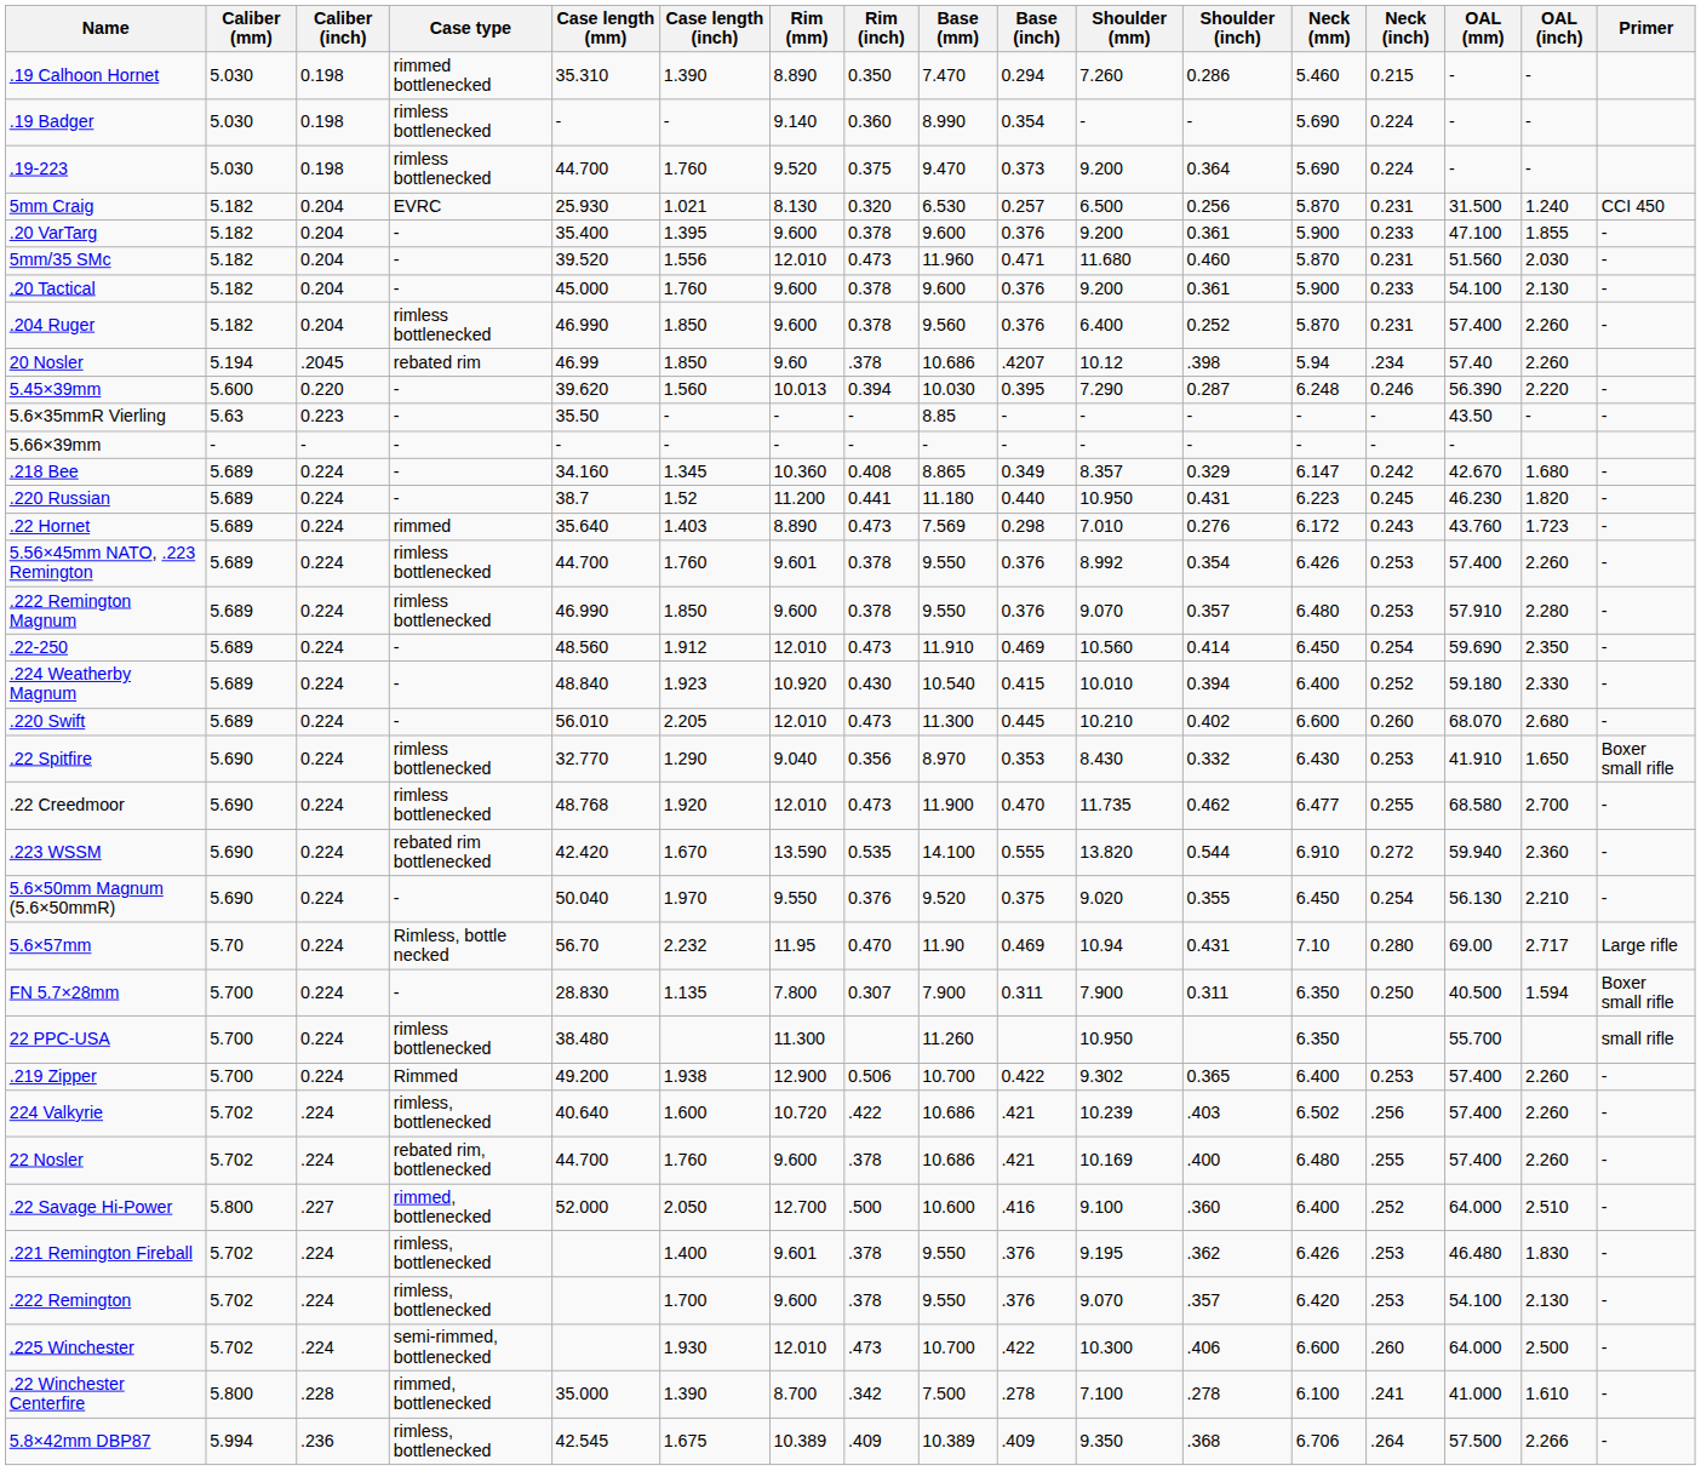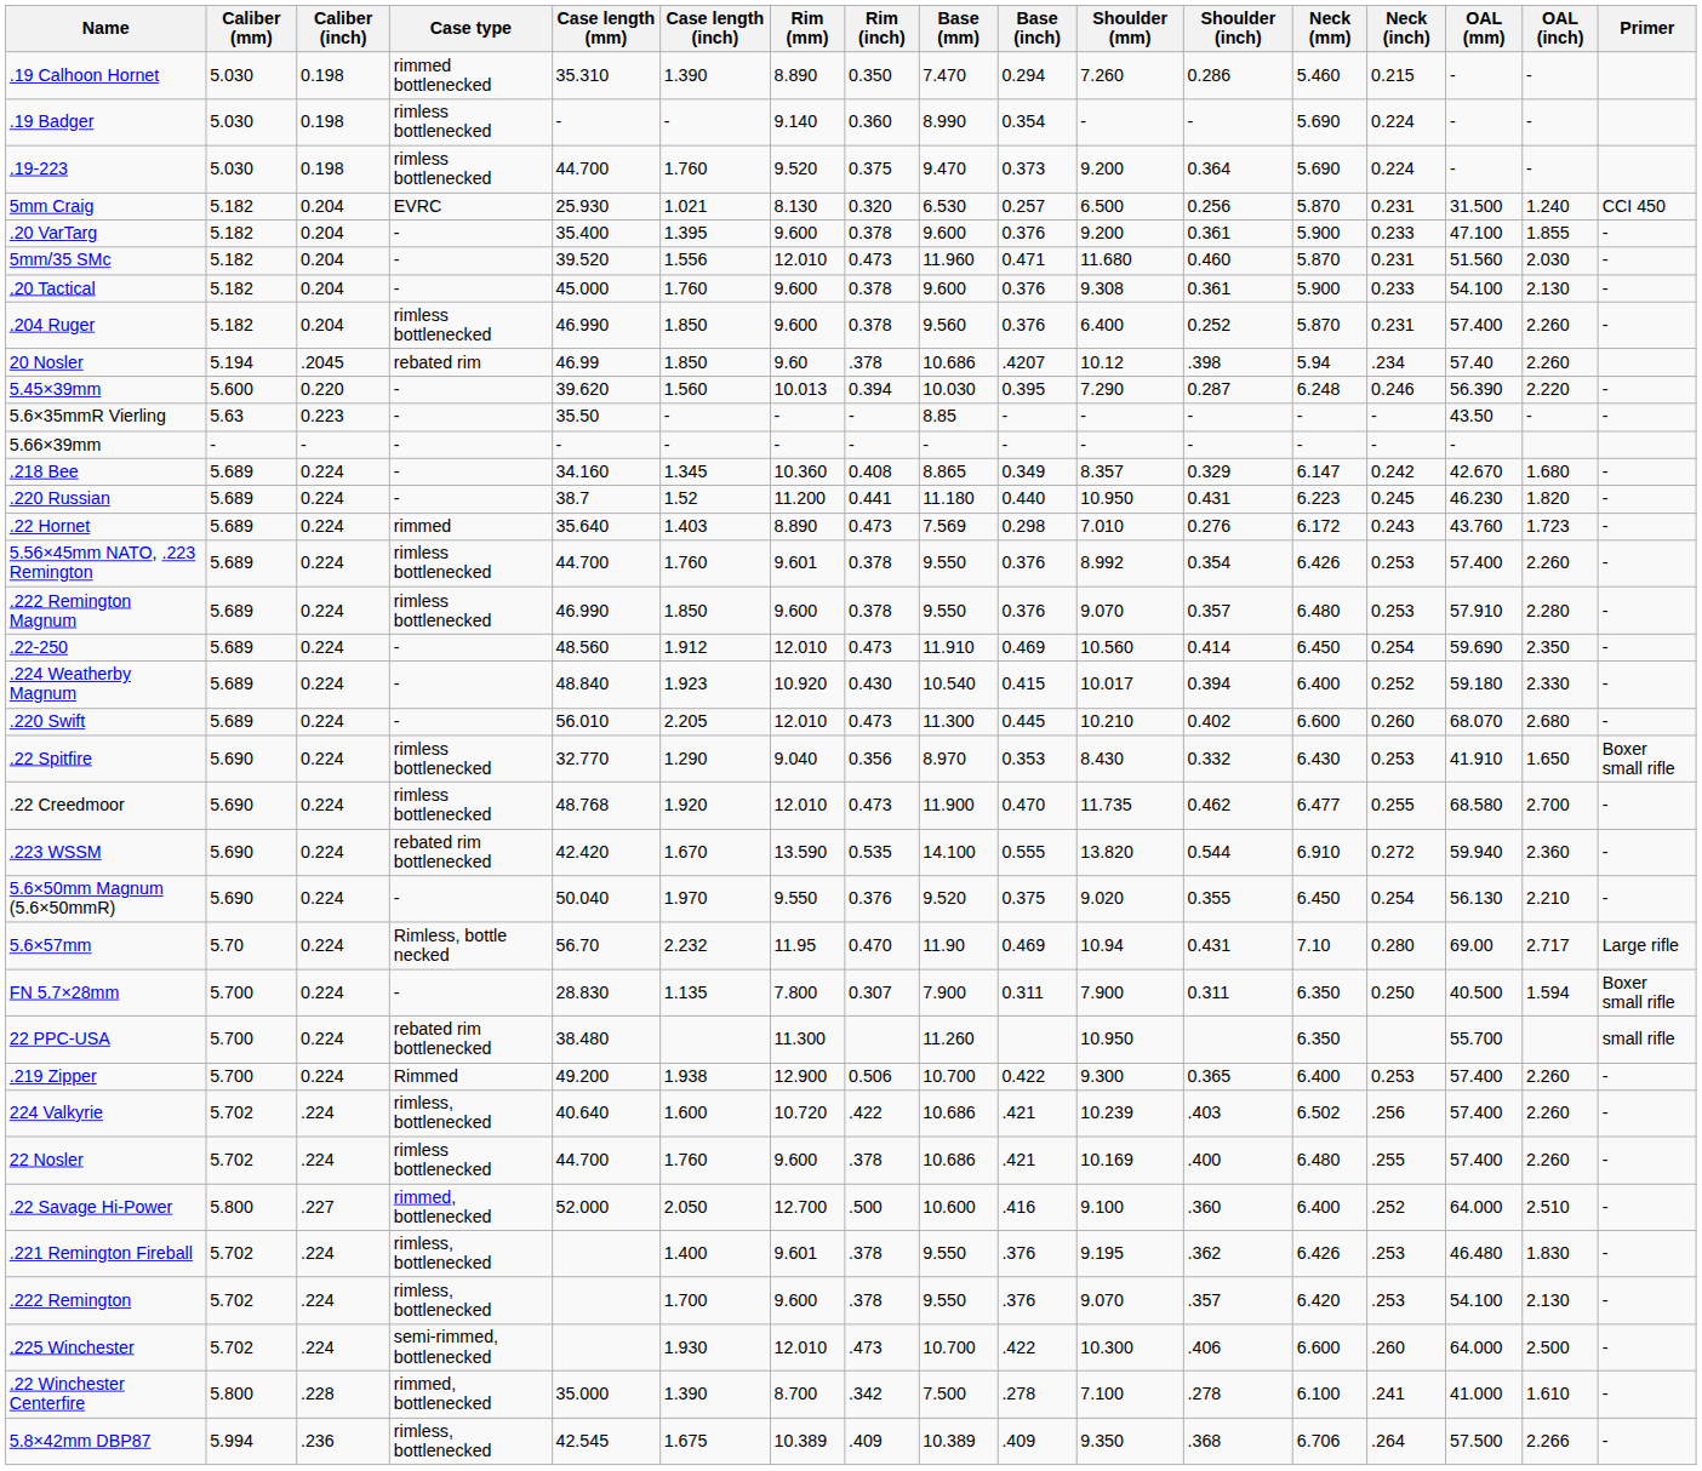 <table class="wikitable sortable">
 <tr>
 <th>Name</th>
 <th>Caliber (mm)</th>
 <th>Caliber (inch)</th>
 <th>Case type</th>
 <th>Case length (mm)</th>
 <th>Case length (inch)</th>
 <th>Rim (mm)</th>
 <th>Rim (inch)</th>
 <th>Base (mm)</th>
 <th>Base (inch)</th>
 <th>Shoulder (mm)</th>
 <th>Shoulder (inch)</th>
 <th>Neck (mm)</th>
 <th>Neck (inch)</th>
 <th>OAL (mm)</th>
 <th>OAL (inch)</th>
 <th>Primer</th>
 </tr>
 <tr>
 <td><a href='#'>.19 Calhoon Hornet</a></td>
 <td>5.030</td>
 <td>0.198</td>
 <td>rimmed bottlenecked</td>
 <td>35.310</td>
 <td>1.390</td>
 <td>8.890</td>
 <td>0.350</td>
 <td>7.470</td>
 <td>0.294</td>
 <td>7.260</td>
 <td>0.286</td>
 <td>5.460</td>
 <td>0.215</td>
 <td>-</td>
 <td>-</td>
 <td></td>
 </tr>
 <tr>
 <td><a href='#'>.19 Badger</a></td>
 <td>5.030</td>
 <td>0.198</td>
 <td>rimless bottlenecked</td>
 <td>-</td>
 <td>-</td>
 <td>9.140</td>
 <td>0.360</td>
 <td>8.990</td>
 <td>0.354</td>
 <td>-</td>
 <td>-</td>
 <td>5.690</td>
 <td>0.224</td>
 <td>-</td>
 <td>-</td>
 <td></td>
 </tr>
 <tr>
 <td><a href='#'>.19-223</a></td>
 <td>5.030</td>
 <td>0.198</td>
 <td>rimless bottlenecked</td>
 <td>44.700</td>
 <td>1.760</td>
 <td>9.520</td>
 <td>0.375</td>
 <td>9.470</td>
 <td>0.373</td>
 <td>9.200</td>
 <td>0.364</td>
 <td>5.690</td>
 <td>0.224</td>
 <td>-</td>
 <td>-</td>
 <td></td>
 </tr>
 <tr>
 <td><a href='#'>5mm Craig</a></td>
 <td>5.182</td>
 <td>0.204</td>
 <td>EVRC</td>
 <td>25.930</td>
 <td>1.021</td>
 <td>8.130</td>
 <td>0.320</td>
 <td>6.530</td>
 <td>0.257</td>
 <td>6.500</td>
 <td>0.256</td>
 <td>5.870</td>
 <td>0.231</td>
 <td>31.500</td>
 <td>1.240</td>
 <td>CCI 450</td>
 </tr>
 <tr>
 <td><a href='#'>.20 VarTarg</a></td>
 <td>5.182</td>
 <td>0.204</td>
 <td>-</td>
 <td>35.400</td>
 <td>1.395</td>
 <td>9.600</td>
 <td>0.378</td>
 <td>9.600</td>
 <td>0.376</td>
 <td>9.200</td>
 <td>0.361</td>
 <td>5.900</td>
 <td>0.233</td>
 <td>47.100</td>
 <td>1.855</td>
 <td>-</td>
 </tr>
 <tr>
 <td><a href='#'>5mm/35 SMc</a></td>
 <td>5.182</td>
 <td>0.204</td>
 <td>-</td>
 <td>39.520</td>
 <td>1.556</td>
 <td>12.010</td>
 <td>0.473</td>
 <td>11.960</td>
 <td>0.471</td>
 <td>11.680</td>
 <td>0.460</td>
 <td>5.870</td>
 <td>0.231</td>
 <td>51.560</td>
 <td>2.030</td>
 <td>-</td>
 </tr>
 <tr>
 <td><a href='#'>.20 Tactical</a></td>
 <td>5.182</td>
 <td>0.204</td>
 <td>-</td>
 <td>45.000</td>
 <td>1.760</td>
 <td>9.600</td>
 <td>0.378</td>
 <td>9.600</td>
 <td>0.376</td>
-<td>9.200</td>
+<td>9.308</td>
 <td>0.361</td>
 <td>5.900</td>
 <td>0.233</td>
 <td>54.100</td>
 <td>2.130</td>
 <td>-</td>
 </tr>
 <tr>
 <td><a href='#'>.204 Ruger</a></td>
 <td>5.182</td>
 <td>0.204</td>
 <td>rimless bottlenecked</td>
 <td>46.990</td>
 <td>1.850</td>
 <td>9.600</td>
 <td>0.378</td>
 <td>9.560</td>
 <td>0.376</td>
 <td>6.400</td>
 <td>0.252</td>
 <td>5.870</td>
 <td>0.231</td>
 <td>57.400</td>
 <td>2.260</td>
 <td>-</td>
 </tr>
 <tr>
 <td><a href='#'>20 Nosler</a></td>
 <td>5.194</td>
 <td>.2045</td>
 <td>rebated rim</td>
 <td>46.99</td>
 <td>1.850</td>
 <td>9.60</td>
 <td>.378</td>
 <td>10.686</td>
 <td>.4207</td>
 <td>10.12</td>
 <td>.398</td>
 <td>5.94</td>
 <td>.234</td>
 <td>57.40</td>
 <td>2.260</td>
 </tr>
 <tr>
 <td><a href='#'>5.45×39mm</a></td>
 <td>5.600</td>
 <td>0.220</td>
 <td>-</td>
 <td>39.620</td>
 <td>1.560</td>
 <td>10.013</td>
 <td>0.394</td>
 <td>10.030</td>
 <td>0.395</td>
 <td>7.290</td>
 <td>0.287</td>
 <td>6.248</td>
 <td>0.246</td>
 <td>56.390</td>
 <td>2.220</td>
 <td>-</td>
 </tr>
 <tr>
 <td>5.6×35mmR Vierling		</td>
 <td>5.63</td>
 <td>0.223</td>
 <td>-</td>
 <td>35.50</td>
 <td>-</td>
 <td>-</td>
 <td>-</td>
 <td>8.85</td>
 <td>-</td>
 <td>-</td>
 <td>-</td>
 <td>-</td>
 <td>-</td>
 <td>43.50</td>
 <td>-</td>
 <td>-</td>
 </tr>
 <tr>
 <td>5.66×39mm</td>
 <td>-</td>
 <td>-</td>
 <td>-</td>
 <td>-</td>
 <td>-</td>
 <td>-</td>
 <td>-</td>
 <td>-</td>
 <td>-</td>
 <td>-</td>
 <td>-</td>
 <td>-</td>
 <td>-</td>
 <td>-</td>
 <td></td>
 <td></td>
 </tr>
 <tr>
 <td><a href='#'>.218 Bee</a></td>
 <td>5.689</td>
 <td>0.224</td>
 <td>-</td>
 <td>34.160</td>
 <td>1.345</td>
 <td>10.360</td>
 <td>0.408</td>
 <td>8.865</td>
 <td>0.349</td>
 <td>8.357</td>
 <td>0.329</td>
 <td>6.147</td>
 <td>0.242</td>
 <td>42.670</td>
 <td>1.680</td>
 <td>-</td>
 </tr>
 <tr>
 <td><a href='#'>.220 Russian</a></td>
 <td>5.689</td>
 <td>0.224</td>
 <td>-</td>
 <td>38.7</td>
 <td>1.52</td>
 <td>11.200</td>
 <td>0.441</td>
 <td>11.180</td>
 <td>0.440</td>
 <td>10.950</td>
 <td>0.431</td>
 <td>6.223</td>
 <td>0.245</td>
 <td>46.230</td>
 <td>1.820</td>
 <td>-</td>
 </tr>
 <tr>
 <td><a href='#'>.22 Hornet</a></td>
 <td>5.689</td>
 <td>0.224</td>
 <td>rimmed</td>
 <td>35.640</td>
 <td>1.403</td>
 <td>8.890</td>
 <td>0.473</td>
 <td>7.569</td>
 <td>0.298</td>
 <td>7.010</td>
 <td>0.276</td>
 <td>6.172</td>
 <td>0.243</td>
 <td>43.760</td>
 <td>1.723</td>
 <td>-</td>
 </tr>
 <tr>
 <td><a href='#'>5.56×45mm NATO</a>, <a href='#'>.223 Remington</a></td>
 <td>5.689</td>
 <td>0.224</td>
 <td>rimless bottlenecked</td>
 <td>44.700</td>
 <td>1.760</td>
 <td>9.601</td>
 <td>0.378</td>
 <td>9.550</td>
 <td>0.376</td>
 <td>8.992</td>
 <td>0.354</td>
 <td>6.426</td>
 <td>0.253</td>
 <td>57.400</td>
 <td>2.260</td>
 <td>-</td>
 </tr>
 <tr>
 <td><a href='#'>.222 Remington Magnum</a></td>
 <td>5.689</td>
 <td>0.224</td>
 <td>rimless bottlenecked</td>
 <td>46.990</td>
 <td>1.850</td>
 <td>9.600</td>
 <td>0.378</td>
 <td>9.550</td>
 <td>0.376</td>
 <td>9.070</td>
 <td>0.357</td>
 <td>6.480</td>
 <td>0.253</td>
 <td>57.910</td>
 <td>2.280</td>
 <td>-</td>
 </tr>
 <tr>
 <td><a href='#'>.22-250</a></td>
 <td>5.689</td>
 <td>0.224</td>
 <td>-</td>
 <td>48.560</td>
 <td>1.912</td>
 <td>12.010</td>
 <td>0.473</td>
 <td>11.910</td>
 <td>0.469</td>
 <td>10.560</td>
 <td>0.414</td>
 <td>6.450</td>
 <td>0.254</td>
 <td>59.690</td>
 <td>2.350</td>
 <td>-</td>
 </tr>
 <tr>
 <td><a href='#'>.224 Weatherby Magnum</a></td>
 <td>5.689</td>
 <td>0.224</td>
 <td>-</td>
 <td>48.840</td>
 <td>1.923</td>
 <td>10.920</td>
 <td>0.430</td>
 <td>10.540</td>
 <td>0.415</td>
-<td>10.010</td>
+<td>10.017</td>
 <td>0.394</td>
 <td>6.400</td>
 <td>0.252</td>
 <td>59.180</td>
 <td>2.330</td>
 <td>-</td>
 </tr>
 <tr>
 <td><a href='#'>.220 Swift</a></td>
 <td>5.689</td>
 <td>0.224</td>
 <td>-</td>
 <td>56.010</td>
 <td>2.205</td>
 <td>12.010</td>
 <td>0.473</td>
 <td>11.300</td>
 <td>0.445</td>
 <td>10.210</td>
 <td>0.402</td>
 <td>6.600</td>
 <td>0.260</td>
 <td>68.070</td>
 <td>2.680</td>
 <td>-</td>
 </tr>
 <tr>
 <td><a href='#'>.22 Spitfire</a></td>
 <td>5.690</td>
 <td>0.224</td>
 <td>rimless bottlenecked</td>
 <td>32.770</td>
 <td>1.290</td>
 <td>9.040</td>
 <td>0.356</td>
 <td>8.970</td>
 <td>0.353</td>
 <td>8.430</td>
 <td>0.332</td>
 <td>6.430</td>
 <td>0.253</td>
 <td>41.910</td>
 <td>1.650</td>
 <td>Boxer small rifle</td>
 </tr>
 <tr>
 <td>.22 Creedmoor </td>
 <td>5.690</td>
 <td>0.224</td>
 <td>rimless bottlenecked</td>
 <td>48.768</td>
 <td>1.920</td>
 <td>12.010</td>
 <td>0.473</td>
 <td>11.900</td>
 <td>0.470</td>
 <td>11.735</td>
 <td>0.462</td>
 <td>6.477</td>
 <td>0.255</td>
 <td>68.580</td>
 <td>2.700</td>
 <td>-</td>
 </tr>
 <tr>
 <td><a href='#'>.223 WSSM</a></td>
 <td>5.690</td>
 <td>0.224</td>
 <td>rebated rim bottlenecked</td>
 <td>42.420</td>
 <td>1.670</td>
 <td>13.590</td>
 <td>0.535</td>
 <td>14.100</td>
 <td>0.555</td>
 <td>13.820</td>
 <td>0.544</td>
 <td>6.910</td>
 <td>0.272</td>
 <td>59.940</td>
 <td>2.360</td>
 <td>-</td>
 </tr>
 <tr>
 <td><a href='#'>5.6×50mm Magnum</a> (5.6×50mmR)</td>
 <td>5.690</td>
 <td>0.224</td>
 <td>-</td>
 <td>50.040</td>
 <td>1.970</td>
 <td>9.550</td>
 <td>0.376</td>
 <td>9.520</td>
 <td>0.375</td>
 <td>9.020</td>
 <td>0.355</td>
 <td>6.450</td>
 <td>0.254</td>
 <td>56.130</td>
 <td>2.210</td>
 <td>-</td>
 </tr>
 <tr>
 <td><a href='#'>5.6×57mm</a></td>
 <td>5.70</td>
 <td>0.224</td>
 <td>Rimless, bottle necked</td>
 <td>56.70</td>
 <td>2.232</td>
 <td>11.95</td>
 <td>0.470</td>
 <td>11.90</td>
 <td>0.469</td>
 <td>10.94</td>
 <td>0.431</td>
 <td>7.10</td>
 <td>0.280</td>
 <td>69.00</td>
 <td>2.717</td>
 <td>Large rifle</td>
 </tr>
 <tr>
 <td><a href='#'>FN 5.7×28mm</a></td>
 <td>5.700</td>
 <td>0.224</td>
 <td>-</td>
 <td>28.830</td>
 <td>1.135</td>
 <td>7.800</td>
 <td>0.307</td>
 <td>7.900</td>
 <td>0.311</td>
 <td>7.900</td>
 <td>0.311</td>
 <td>6.350</td>
 <td>0.250</td>
 <td>40.500</td>
 <td>1.594</td>
 <td>Boxer small rifle</td>
 </tr>
 <tr>
 <td><a href='#'>22 PPC-USA</a></td>
 <td>5.700</td>
 <td>0.224</td>
-<td>rimless bottlenecked</td>
+<td>rebated rim bottlenecked</td>
 <td>38.480</td>
 <td></td>
 <td>11.300</td>
 <td></td>
 <td>11.260</td>
 <td></td>
 <td>10.950</td>
 <td></td>
 <td>6.350</td>
 <td></td>
 <td>55.700</td>
 <td></td>
 <td>small rifle</td>
 </tr>
 <tr>
 <td><a href='#'>.219 Zipper</a></td>
 <td>5.700</td>
 <td>0.224</td>
 <td>Rimmed</td>
 <td>49.200</td>
 <td>1.938</td>
 <td>12.900</td>
 <td>0.506</td>
 <td>10.700</td>
 <td>0.422</td>
-<td>9.302</td>
+<td>9.300</td>
 <td>0.365</td>
 <td>6.400</td>
 <td>0.253</td>
 <td>57.400</td>
 <td>2.260</td>
 <td>-</td>
 </tr>
 <tr>
 <td><a href='#'>224 Valkyrie</a></td>
 <td>5.702</td>
 <td>.224</td>
 <td>rimless, bottlenecked</td>
 <td>40.640</td>
 <td>1.600</td>
 <td>10.720</td>
 <td>.422</td>
 <td>10.686</td>
 <td>.421</td>
 <td>10.239</td>
 <td>.403</td>
 <td>6.502</td>
 <td>.256</td>
 <td>57.400</td>
 <td>2.260</td>
 <td>-</td>
 </tr>
 <tr>
 <td><a href='#'>22 Nosler</a></td>
 <td>5.702</td>
 <td>.224</td>
-<td>rebated rim, bottlenecked</td>
+<td>rimless bottlenecked</td>
 <td>44.700</td>
 <td>1.760</td>
 <td>9.600</td>
 <td>.378</td>
 <td>10.686</td>
 <td>.421</td>
 <td>10.169</td>
 <td>.400</td>
 <td>6.480</td>
 <td>.255</td>
 <td>57.400</td>
 <td>2.260</td>
 <td>-</td>
 </tr>
 <tr>
 <td><a href='#'>.22 Savage Hi-Power</a></td>
 <td>5.800</td>
 <td>.227</td>
 <td><a href='#'>rimmed</a>, bottlenecked</td>
 <td>52.000</td>
 <td>2.050</td>
 <td>12.700</td>
 <td>.500</td>
 <td>10.600</td>
 <td>.416</td>
 <td>9.100</td>
 <td>.360</td>
 <td>6.400</td>
 <td>.252</td>
 <td>64.000</td>
 <td>2.510</td>
 <td>-</td>
 </tr>
 <tr>
 <td><a href='#'>.221 Remington Fireball</a></td>
 <td>5.702</td>
 <td>.224</td>
 <td>rimless, bottlenecked</td>
 <td></td>
 <td>1.400</td>
 <td>9.601</td>
 <td>.378</td>
 <td>9.550</td>
 <td>.376</td>
 <td>9.195</td>
 <td>.362</td>
 <td>6.426</td>
 <td>.253</td>
 <td>46.480</td>
 <td>1.830</td>
 <td>-</td>
 </tr>
 <tr>
 <td><a href='#'>.222 Remington</a></td>
 <td>5.702</td>
 <td>.224</td>
 <td>rimless, bottlenecked</td>
 <td></td>
 <td>1.700</td>
 <td>9.600</td>
 <td>.378</td>
 <td>9.550</td>
 <td>.376</td>
 <td>9.070</td>
 <td>.357</td>
 <td>6.420</td>
 <td>.253</td>
 <td>54.100</td>
 <td>2.130</td>
 <td>-</td>
 </tr>
 <tr>
 <td><a href='#'>.225 Winchester</a></td>
 <td>5.702</td>
 <td>.224</td>
 <td>semi-rimmed, bottlenecked</td>
 <td></td>
 <td>1.930</td>
 <td>12.010</td>
 <td>.473</td>
 <td>10.700</td>
 <td>.422</td>
 <td>10.300</td>
 <td>.406</td>
 <td>6.600</td>
 <td>.260</td>
 <td>64.000</td>
 <td>2.500</td>
 <td>-</td>
 </tr>
 <tr>
 <td><a href='#'>.22 Winchester Centerfire</a></td>
 <td>5.800</td>
 <td>.228</td>
 <td>rimmed, bottlenecked</td>
 <td>35.000</td>
 <td>1.390</td>
 <td>8.700</td>
 <td>.342</td>
 <td>7.500</td>
 <td>.278</td>
 <td>7.100</td>
 <td>.278</td>
 <td>6.100</td>
 <td>.241</td>
 <td>41.000</td>
 <td>1.610</td>
 <td>-</td>
 </tr>
 <tr>
 <td><a href='#'>5.8×42mm DBP87</a></td>
 <td>5.994</td>
 <td>.236</td>
 <td>rimless, bottlenecked</td>
 <td>42.545</td>
 <td>1.675</td>
 <td>10.389</td>
 <td>.409</td>
 <td>10.389</td>
 <td>.409</td>
 <td>9.350</td>
 <td>.368</td>
 <td>6.706</td>
 <td>.264</td>
 <td>57.500</td>
 <td>2.266</td>
 <td>-<br></td>
 </tr>
 </table>
